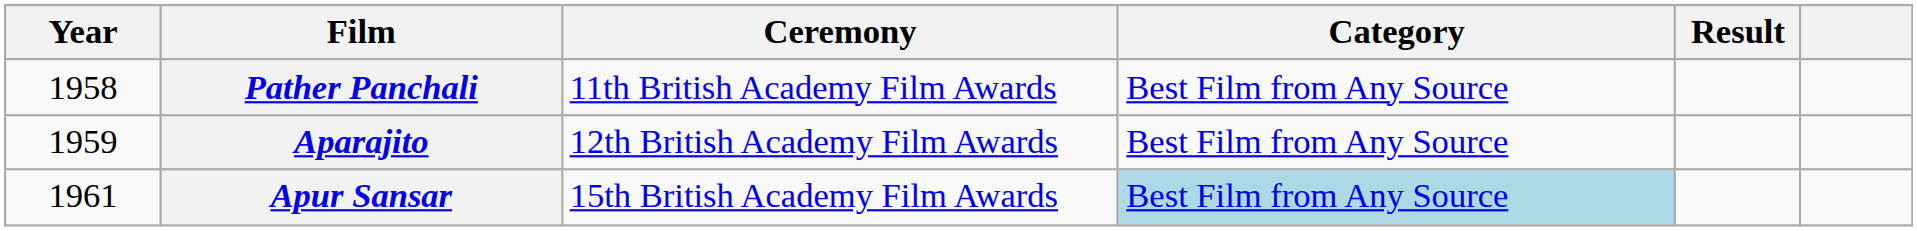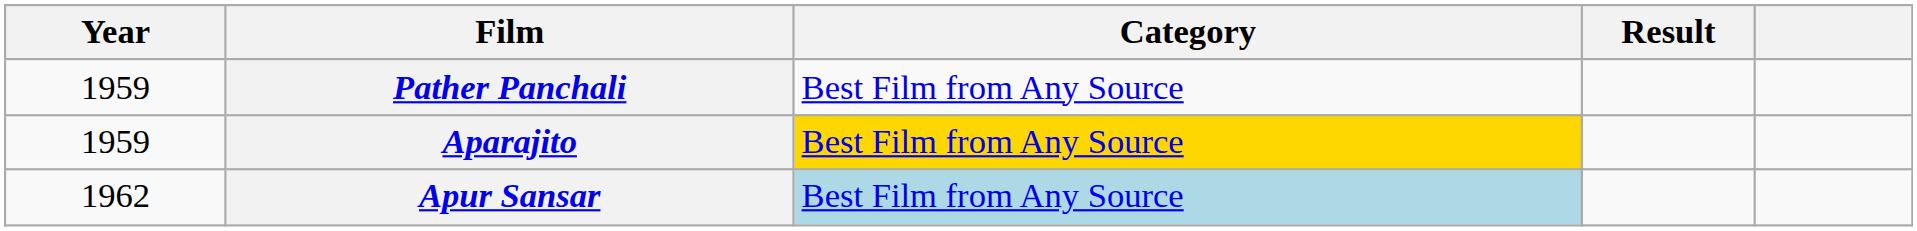 <table class="wikitable plainrowheaders sortable" style="width:100%">
 <tr>
 <th scope="col" style="width:7%">Year</th>
 <th scope="col" style="width:18%">Film</th>
-<th scope="col" style="width:25%">Ceremony</th>
 <th scope="col" style="width:25%">Category</th>
 <th scope="col" style="width:5%">Result</th>
 <th scope="col" style="width:5%" class="unsortable"></th>
 </tr>
 <tr>
-<td style="text-align:center;">1958</td>
+<td style="text-align:center;">1959</td>
 <th scope="row"><em><a href='#'>Pather Panchali</a></em></th>
-<td><a href='#'>11th British Academy Film Awards</a></td>
 <td><a href='#'>Best Film from Any Source</a></td>
 <td></td>
 <td style="text-align:center;"></td>
 </tr>
 <tr>
 <td style="text-align:center;">1959</td>
 <th scope="row"><em><a href='#'>Aparajito</a></em></th>
-<td><a href='#'>12th British Academy Film Awards</a></td>
-<td><a href='#'>Best Film from Any Source</a></td>
+<td style="background: gold;"><a href='#'>Best Film from Any Source</a></td>
 <td></td>
 <td style="text-align:center;"></td>
 </tr>
 <tr>
-<td style="text-align:center;">1961</td>
+<td style="text-align:center;">1962</td>
 <th scope="row"><em><a href='#'>Apur Sansar</a></em></th>
-<td><a href='#'>15th British Academy Film Awards</a></td>
 <td style="background: lightblue;"><a href='#'>Best Film from Any Source</a></td>
 <td></td>
 <td style="text-align:center;"></td>
 </tr>
 </table>
